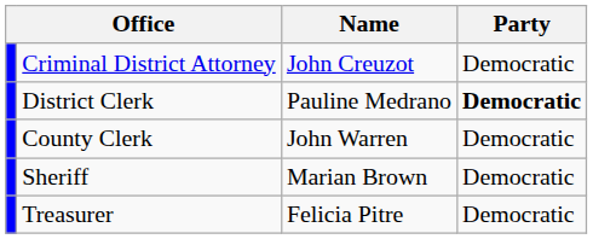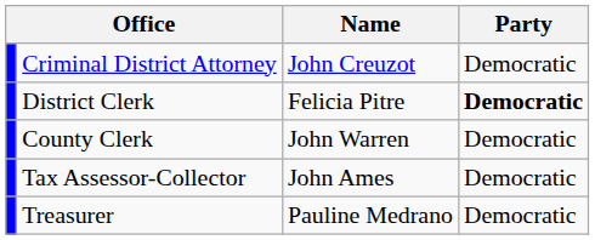 <table class="wikitable">
 <tr>
 <th colspan="2">Office</th>
 <th>Name</th>
 <th>Party</th>
 </tr>
 <tr>
 <td bgcolor="blue"></td>
 <td><a href='#'>Criminal District Attorney</a></td>
 <td><a href='#'>John Creuzot</a></td>
 <td>Democratic</td>
 </tr>
 <tr>
 <td bgcolor="blue"></td>
 <td>District Clerk</td>
-<td>Pauline Medrano</td>
+<td>Felicia Pitre</td>
 <td><strong>Democratic</strong></td>
 </tr>
 <tr>
 <td bgcolor="blue"></td>
 <td>County Clerk</td>
 <td>John Warren</td>
 <td>Democratic</td>
 </tr>
 <tr>
 <td bgcolor=blue></td>
-<td>Sheriff</td>
-<td>Marian Brown</td>
+<td>Tax Assessor-Collector</td>
+<td>John Ames</td>
 <td>Democratic</td>
 </tr>
 <tr>
 <td bgcolor=blue></td>
 <td>Treasurer</td>
-<td>Felicia Pitre</td>
+<td>Pauline Medrano</td>
 <td>Democratic</td>
 </tr>
 </table>
